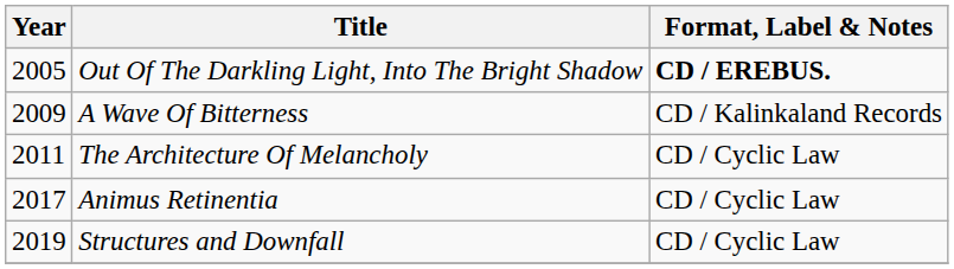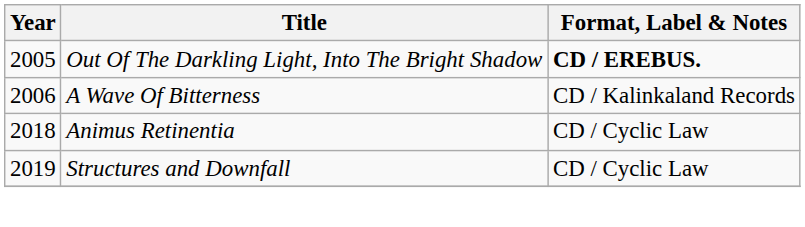 <table class="wikitable">
 <tr>
 <th>Year</th>
 <th>Title</th>
 <th>Format, Label & Notes</th>
 </tr>
 <tr>
 <td>2005</td>
 <td><em>Out Of The Darkling Light, Into The Bright Shadow</em></td>
 <td><strong>CD / EREBUS.</strong></td>
 </tr>
 <tr>
-<td>2009</td>
+<td>2006</td>
 <td><em>A Wave Of Bitterness</em></td>
 <td>CD / Kalinkaland Records</td>
 </tr>
 <tr>
-<td>2011</td>
-<td><em>The Architecture Of Melancholy</em></td>
-<td>CD / Cyclic Law</td>
-</tr>
-<tr>
-<td>2017</td>
+<td>2018</td>
 <td><em>Animus Retinentia</em></td>
 <td>CD / Cyclic Law</td>
 </tr>
 <tr>
 <td>2019</td>
 <td><em>Structures and Downfall</em></td>
 <td>CD / Cyclic Law</td>
 </tr>
 <tr>
 </tr>
 </table>
